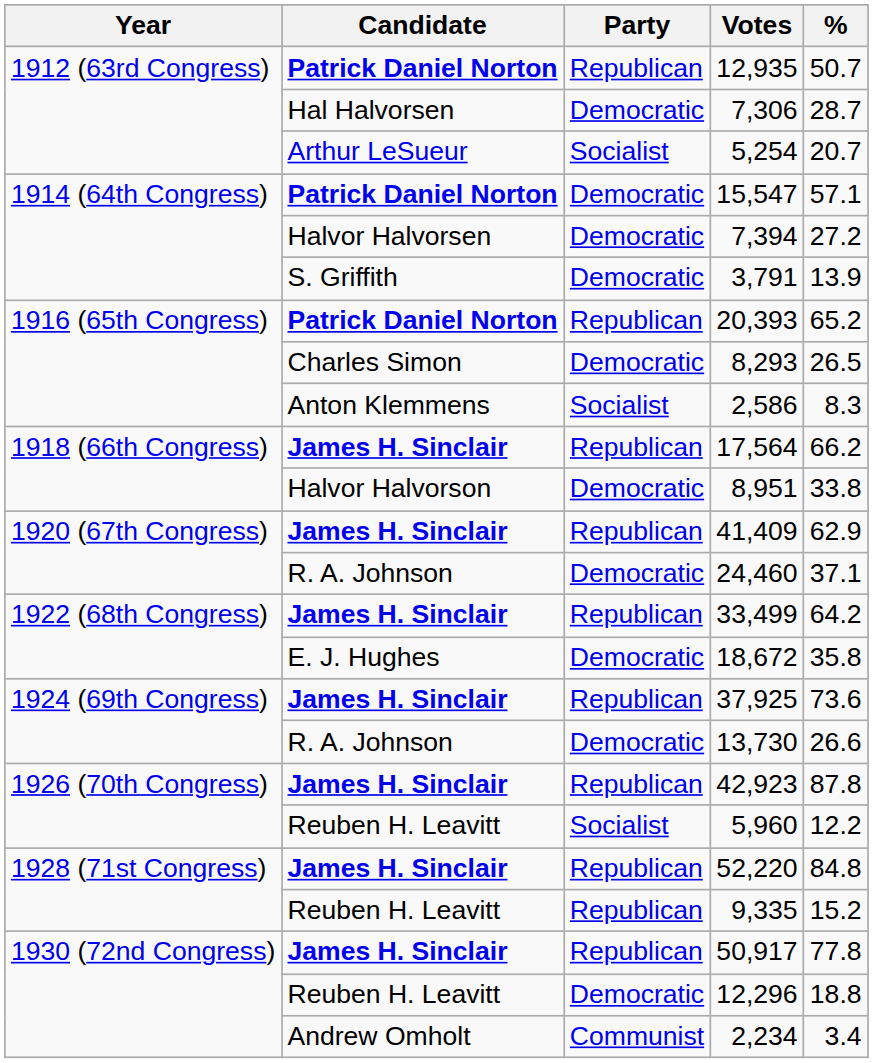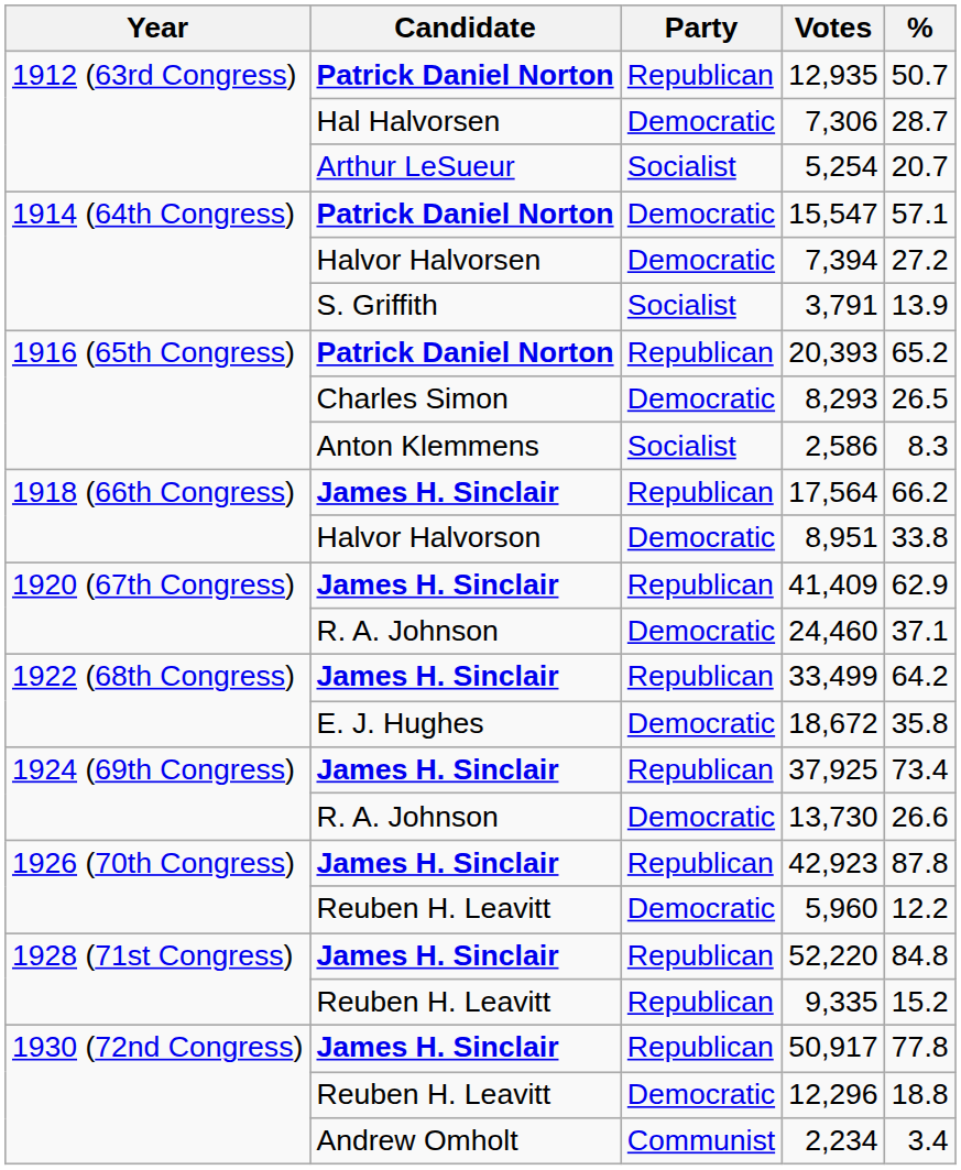 <table class=wikitable>
 <tr>
 <th>Year</th>
 <th>Candidate</th>
 <th>Party</th>
 <th>Votes</th>
 <th>%</th>
 </tr>
 <tr>
 <td valign="top" rowspan="3"><a href='#'>1912</a> (<a href='#'>63rd Congress</a>)</td>
 <td align="left"><strong><a href='#'>Patrick Daniel Norton</a></strong></td>
 <td align="left"><a href='#'>Republican</a></td>
 <td align="right">12,935</td>
 <td align="right">50.7</td>
 </tr>
 <tr>
 <td align="left">Hal Halvorsen</td>
 <td align="left"><a href='#'>Democratic</a></td>
 <td align="right">7,306</td>
 <td align="right">28.7</td>
 </tr>
 <tr>
 <td align="left"><a href='#'>Arthur LeSueur</a></td>
 <td align="left"><a href='#'>Socialist</a></td>
 <td align="right">5,254</td>
 <td align="right">20.7</td>
 </tr>
 <tr>
 <td valign="top" rowspan="3"><a href='#'>1914</a> (<a href='#'>64th Congress</a>)</td>
 <td align="left"><strong><a href='#'>Patrick Daniel Norton</a></strong></td>
 <td align="left"><a href='#'>Democratic</a></td>
 <td align="right">15,547</td>
 <td align="right">57.1</td>
 </tr>
 <tr>
 <td align="left">Halvor Halvorsen</td>
 <td align="left"><a href='#'>Democratic</a></td>
 <td align="right">7,394</td>
 <td align="right">27.2</td>
 </tr>
 <tr>
 <td align="left">S. Griffith</td>
-<td align="left"><a href='#'>Democratic</a></td>
+<td align="left"><a href='#'>Socialist</a></td>
 <td align="right">3,791</td>
 <td align="right">13.9</td>
 </tr>
 <tr>
 <td valign="top" rowspan="3"><a href='#'>1916</a> (<a href='#'>65th Congress</a>)</td>
 <td align="left"><strong><a href='#'>Patrick Daniel Norton</a></strong></td>
 <td align="left"><a href='#'>Republican</a></td>
 <td align="right">20,393</td>
 <td align="right">65.2</td>
 </tr>
 <tr>
 <td align="left">Charles Simon</td>
 <td align="left"><a href='#'>Democratic</a></td>
 <td align="right">8,293</td>
 <td align="right">26.5</td>
 </tr>
 <tr>
 <td align="left">Anton Klemmens</td>
 <td align="left"><a href='#'>Socialist</a></td>
 <td align="right">2,586</td>
 <td align="right">8.3</td>
 </tr>
 <tr>
 <td valign="top" rowspan="2"><a href='#'>1918</a> (<a href='#'>66th Congress</a>)</td>
 <td align="left"><strong><a href='#'>James H. Sinclair</a></strong></td>
 <td align="left"><a href='#'>Republican</a></td>
 <td align="right">17,564</td>
 <td align="right">66.2</td>
 </tr>
 <tr>
 <td align="left">Halvor Halvorson</td>
 <td align="left"><a href='#'>Democratic</a></td>
 <td align="right">8,951</td>
 <td align="right">33.8</td>
 </tr>
 <tr>
 <td valign="top" rowspan="2"><a href='#'>1920</a> (<a href='#'>67th Congress</a>)</td>
 <td align="left"><strong><a href='#'>James H. Sinclair</a></strong></td>
 <td align="left"><a href='#'>Republican</a></td>
 <td align="right">41,409</td>
 <td align="right">62.9</td>
 </tr>
 <tr>
 <td align="left">R. A. Johnson</td>
 <td align="left"><a href='#'>Democratic</a></td>
 <td align="right">24,460</td>
 <td align="right">37.1</td>
 </tr>
 <tr>
 <td valign="top" rowspan="2"><a href='#'>1922</a> (<a href='#'>68th Congress</a>)</td>
 <td align="left"><strong><a href='#'>James H. Sinclair</a></strong></td>
 <td align="left"><a href='#'>Republican</a></td>
 <td align="right">33,499</td>
 <td align="right">64.2</td>
 </tr>
 <tr>
 <td align="left">E. J. Hughes</td>
 <td align="left"><a href='#'>Democratic</a></td>
 <td align="right">18,672</td>
 <td align="right">35.8</td>
 </tr>
 <tr>
 <td valign="top" rowspan="2"><a href='#'>1924</a> (<a href='#'>69th Congress</a>)</td>
 <td align="left"><strong><a href='#'>James H. Sinclair</a></strong></td>
 <td align="left"><a href='#'>Republican</a></td>
 <td align="right">37,925</td>
-<td align="right">73.6</td>
+<td align="right">73.4</td>
 </tr>
 <tr>
 <td align="left">R. A. Johnson</td>
 <td align="left"><a href='#'>Democratic</a></td>
 <td align="right">13,730</td>
 <td align="right">26.6</td>
 </tr>
 <tr>
 <td valign="top" rowspan="2"><a href='#'>1926</a> (<a href='#'>70th Congress</a>)</td>
 <td align="left"><strong><a href='#'>James H. Sinclair</a></strong></td>
 <td align="left"><a href='#'>Republican</a></td>
 <td align="right">42,923</td>
 <td align="right">87.8</td>
 </tr>
 <tr>
 <td align="left">Reuben H. Leavitt</td>
-<td align="left"><a href='#'>Socialist</a></td>
+<td align="left"><a href='#'>Democratic</a></td>
 <td align="right">5,960</td>
 <td align="right">12.2</td>
 </tr>
 <tr>
 <td valign="top" rowspan="2"><a href='#'>1928</a> (<a href='#'>71st Congress</a>)</td>
 <td align="left"><strong><a href='#'>James H. Sinclair</a></strong></td>
 <td align="left"><a href='#'>Republican</a></td>
 <td align="right">52,220</td>
 <td align="right">84.8</td>
 </tr>
 <tr>
 <td align="left">Reuben H. Leavitt</td>
 <td align="left"><a href='#'>Republican</a></td>
 <td align="right">9,335</td>
 <td align="right">15.2</td>
 </tr>
 <tr>
 <td valign="top" rowspan="3"><a href='#'>1930</a> (<a href='#'>72nd Congress</a>)</td>
 <td align="left"><strong><a href='#'>James H. Sinclair</a></strong></td>
 <td align="left"><a href='#'>Republican</a></td>
 <td align="right">50,917</td>
 <td align="right">77.8</td>
 </tr>
 <tr>
 <td align="left">Reuben H. Leavitt</td>
 <td align="left"><a href='#'>Democratic</a></td>
 <td align="right">12,296</td>
 <td align="right">18.8</td>
 </tr>
 <tr>
 <td align="left">Andrew Omholt</td>
 <td align="left"><a href='#'>Communist</a></td>
 <td align="right">2,234</td>
 <td align="right">3.4</td>
 </tr>
 </table>
